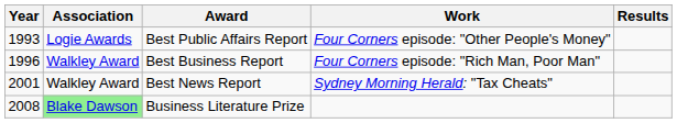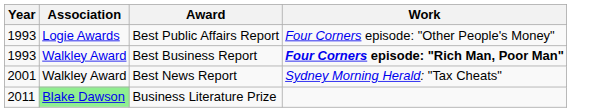 <table class="wikitable">
 <tr>
 <th>Year</th>
 <th>Association</th>
 <th>Award</th>
 <th>Work</th>
-<th>Results</th>
 </tr>
 <tr>
 <td>1993</td>
 <td><a href='#'>Logie Awards</a></td>
 <td>Best Public Affairs Report</td>
 <td><em><a href='#'>Four Corners</a></em> episode: "Other People's Money"</td>
-<td></td>
 </tr>
 <tr>
-<td>1996</td>
+<td>1993</td>
 <td><a href='#'>Walkley Award</a></td>
 <td>Best Business Report</td>
-<td><em><a href='#'>Four Corners</a></em> episode: "Rich Man, Poor Man"</td>
-<td></td>
+<td><strong><em><a href='#'>Four Corners</a></em> episode: "Rich Man, Poor Man"</strong></td>
 </tr>
 <tr>
 <td>2001</td>
 <td>Walkley Award</td>
 <td>Best News Report</td>
 <td><em><a href='#'>Sydney Morning Herald</a>:</em> "Tax Cheats"</td>
-<td></td>
 </tr>
 <tr>
-<td>2008</td>
+<td>2011</td>
 <td style="background: lightgreen;"><a href='#'>Blake Dawson</a></td>
 <td>Business Literature Prize</td>
 <td></td>
-<td><br></td>
 </tr>
 </table>
